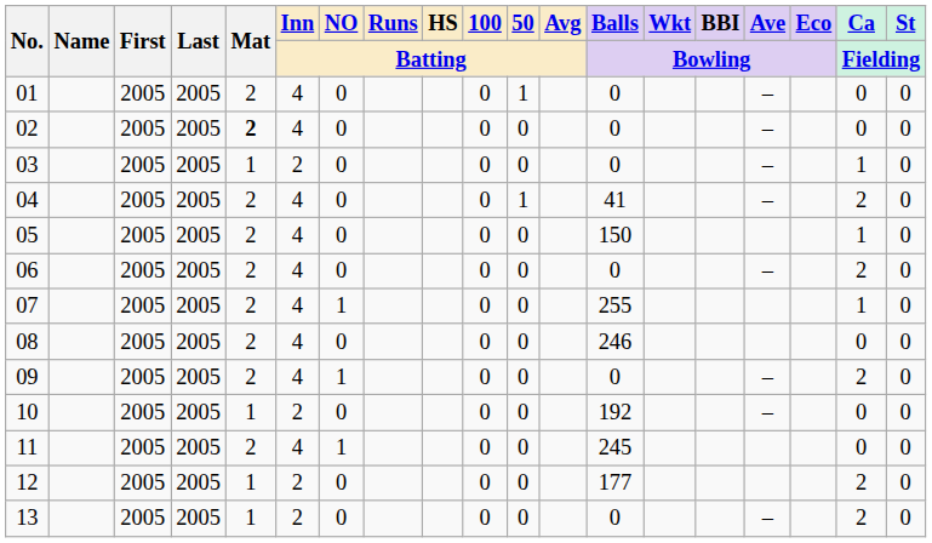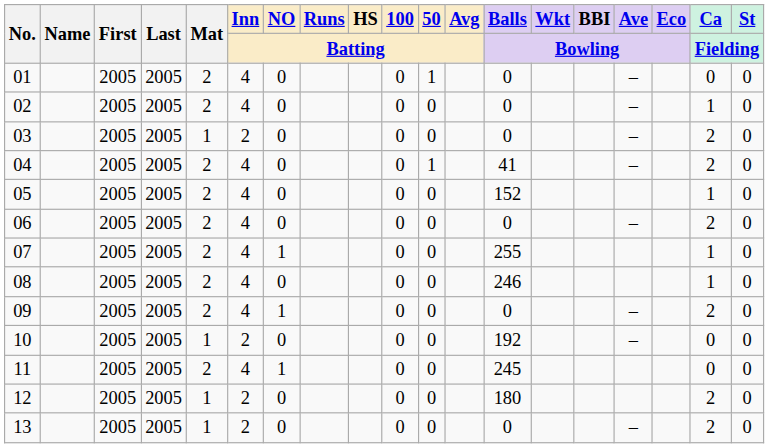 <table class="wikitable sortable">
 <tr align="center">
 <th rowspan="2">No.</th>
 <th rowspan="2">Name</th>
 <th rowspan="2">First</th>
 <th rowspan="2">Last</th>
 <th rowspan="2">Mat</th>
 <th style="background:#faecc8"><a href='#'>Inn</a></th>
 <th style="background:#faecc8"><a href='#'>NO</a></th>
 <th style="background:#faecc8"><a href='#'>Runs</a></th>
 <th style="background:#faecc8">HS</th>
 <th style="background:#faecc8"><a href='#'>100</a></th>
 <th style="background:#faecc8"><a href='#'>50</a></th>
 <th style="background:#faecc8"><a href='#'>Avg</a></th>
 <th style="background:#ddcef2"><a href='#'>Balls</a></th>
 <th style="background:#ddcef2"><a href='#'>Wkt</a></th>
 <th style="background:#ddcef2">BBI</th>
 <th style="background:#ddcef2"><a href='#'>Ave</a></th>
 <th style="background:#ddcef2"><a href='#'>Eco</a></th>
 <th style="background:#cef2e0"><a href='#'>Ca</a></th>
 <th style="background:#cef2e0"><a href='#'>St</a></th>
 </tr>
 <tr class="unsortable">
 <th colspan=7 style="background:#faecc8"><a href='#'>Batting</a></th>
 <th colspan=5 style="background:#ddcef2"><a href='#'>Bowling</a></th>
 <th colspan=2 style="background:#cef2e0"><a href='#'>Fielding</a></th>
 </tr>
 <tr align="center">
 <td><span>0</span>1</td>
 <td align="left"></td>
 <td>2005</td>
 <td>2005</td>
 <td>2</td>
 <td>4</td>
 <td>0</td>
 <td></td>
 <td></td>
 <td>0</td>
 <td>1</td>
 <td></td>
 <td>0</td>
 <td></td>
 <td></td>
 <td>–</td>
 <td></td>
 <td>0</td>
 <td>0</td>
 </tr>
 <tr align="center">
 <td><span>0</span>2</td>
 <td align="left"></td>
 <td>2005</td>
 <td>2005</td>
-<td><strong>2</strong></td>
+<td>2</td>
 <td>4</td>
 <td>0</td>
 <td></td>
 <td></td>
 <td>0</td>
 <td>0</td>
 <td></td>
 <td>0</td>
 <td></td>
 <td></td>
 <td>–</td>
 <td></td>
-<td>0</td>
+<td>1</td>
 <td>0</td>
 </tr>
 <tr align="center">
 <td><span>0</span>3</td>
 <td align="left"></td>
 <td>2005</td>
 <td>2005</td>
 <td>1</td>
 <td>2</td>
 <td>0</td>
 <td></td>
 <td></td>
 <td>0</td>
 <td>0</td>
 <td></td>
 <td>0</td>
 <td></td>
 <td></td>
 <td>–</td>
 <td></td>
-<td>1</td>
+<td>2</td>
 <td>0</td>
 </tr>
 <tr align="center">
 <td><span>0</span>4</td>
 <td align="left"></td>
 <td>2005</td>
 <td>2005</td>
 <td>2</td>
 <td>4</td>
 <td>0</td>
 <td></td>
 <td></td>
 <td>0</td>
 <td>1</td>
 <td></td>
 <td>41</td>
 <td></td>
 <td></td>
 <td>–</td>
 <td></td>
 <td>2</td>
 <td>0</td>
 </tr>
 <tr align="center">
 <td><span>0</span>5</td>
 <td align="left"></td>
 <td>2005</td>
 <td>2005</td>
 <td>2</td>
 <td>4</td>
 <td>0</td>
 <td></td>
 <td></td>
 <td>0</td>
 <td>0</td>
 <td></td>
-<td>150</td>
+<td>152</td>
 <td></td>
 <td></td>
 <td></td>
 <td></td>
 <td>1</td>
 <td>0</td>
 </tr>
 <tr align="center">
 <td><span>0</span>6</td>
 <td align="left"></td>
 <td>2005</td>
 <td>2005</td>
 <td>2</td>
 <td>4</td>
 <td>0</td>
 <td></td>
 <td></td>
 <td>0</td>
 <td>0</td>
 <td></td>
 <td>0</td>
 <td></td>
 <td></td>
 <td>–</td>
 <td></td>
 <td>2</td>
 <td>0</td>
 </tr>
 <tr align="center">
 <td><span>0</span>7</td>
 <td align="left"> </td>
 <td>2005</td>
 <td>2005</td>
 <td>2</td>
 <td>4</td>
 <td>1</td>
 <td></td>
 <td></td>
 <td>0</td>
 <td>0</td>
 <td></td>
 <td>255</td>
 <td></td>
 <td></td>
 <td></td>
 <td></td>
 <td>1</td>
 <td>0</td>
 </tr>
 <tr align="center">
 <td><span>0</span>8</td>
 <td align="left"></td>
 <td>2005</td>
 <td>2005</td>
 <td>2</td>
 <td>4</td>
 <td>0</td>
 <td></td>
 <td></td>
 <td>0</td>
 <td>0</td>
 <td></td>
 <td>246</td>
 <td></td>
 <td></td>
 <td></td>
 <td></td>
-<td>0</td>
+<td>1</td>
 <td>0</td>
 </tr>
 <tr align="center">
 <td><span>0</span>9</td>
 <td align="left"> </td>
 <td>2005</td>
 <td>2005</td>
 <td>2</td>
 <td>4</td>
 <td>1</td>
 <td></td>
 <td></td>
 <td>0</td>
 <td>0</td>
 <td></td>
 <td>0</td>
 <td></td>
 <td></td>
 <td>–</td>
 <td></td>
 <td>2</td>
 <td>0</td>
 </tr>
 <tr align="center">
 <td>10</td>
 <td align="left"></td>
 <td>2005</td>
 <td>2005</td>
 <td>1</td>
 <td>2</td>
 <td>0</td>
 <td></td>
 <td></td>
 <td>0</td>
 <td>0</td>
 <td></td>
 <td>192</td>
 <td></td>
 <td></td>
 <td>–</td>
 <td></td>
 <td>0</td>
 <td>0</td>
 </tr>
 <tr align="center">
 <td>11</td>
 <td align="left"></td>
 <td>2005</td>
 <td>2005</td>
 <td>2</td>
 <td>4</td>
 <td>1</td>
 <td></td>
 <td></td>
 <td>0</td>
 <td>0</td>
 <td></td>
 <td>245</td>
 <td></td>
 <td></td>
 <td></td>
 <td></td>
 <td>0</td>
 <td>0</td>
 </tr>
 <tr align="center">
 <td>12</td>
 <td align="left"></td>
 <td>2005</td>
 <td>2005</td>
 <td>1</td>
 <td>2</td>
 <td>0</td>
 <td></td>
 <td></td>
 <td>0</td>
 <td>0</td>
 <td></td>
-<td>177</td>
+<td>180</td>
 <td></td>
 <td></td>
 <td></td>
 <td></td>
 <td>2</td>
 <td>0</td>
 </tr>
 <tr align="center">
 <td>13</td>
 <td align="left"></td>
 <td>2005</td>
 <td>2005</td>
 <td>1</td>
 <td>2</td>
 <td>0</td>
 <td></td>
 <td></td>
 <td>0</td>
 <td>0</td>
 <td></td>
 <td>0</td>
 <td></td>
 <td></td>
 <td>–</td>
 <td></td>
 <td>2</td>
 <td>0</td>
 </tr>
 </table>
